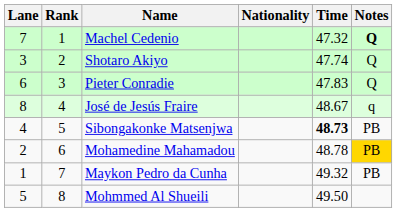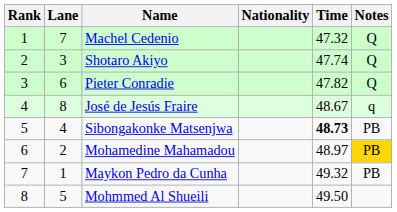 <table class="wikitable sortable" style="text-align:center">
 <tr>
+<th>Rank</th>
 <th>Lane</th>
-<th>Rank</th>
 <th>Name</th>
 <th>Nationality</th>
 <th>Time</th>
 <th>Notes</th>
 </tr>
 <tr bgcolor=ccffcc>
+<td align=center>1</td>
 <td align=center>7</td>
-<td align=center>1</td>
 <td align=left><a href='#'>Machel Cedenio</a></td>
 <td align=left></td>
 <td>47.32</td>
-<td><strong>Q</strong></td>
+<td>Q</td>
 </tr>
 <tr bgcolor=ccffcc>
+<td align=center>2</td>
 <td align=center>3</td>
-<td align=center>2</td>
 <td align=left><a href='#'>Shotaro Akiyo</a></td>
 <td align=left></td>
 <td>47.74</td>
 <td>Q</td>
 </tr>
 <tr bgcolor=ccffcc>
+<td align=center>3</td>
 <td align=center>6</td>
-<td align=center>3</td>
 <td align=left><a href='#'>Pieter Conradie</a></td>
 <td align=left></td>
-<td>47.83</td>
+<td>47.82</td>
 <td>Q</td>
 </tr>
 <tr bgcolor=ddffdd>
+<td align=center>4</td>
 <td align=center>8</td>
-<td align=center>4</td>
 <td align=left><a href='#'>José de Jesús Fraire</a></td>
 <td align=left></td>
 <td>48.67</td>
 <td>q</td>
 </tr>
 <tr>
+<td align=center>5</td>
 <td align=center>4</td>
-<td align=center>5</td>
 <td align=left><a href='#'>Sibongakonke Matsenjwa</a></td>
 <td align=left></td>
 <td><strong>48.73</strong></td>
 <td>PB</td>
 </tr>
 <tr>
+<td align=center>6</td>
 <td align=center>2</td>
-<td align=center>6</td>
 <td align=left><a href='#'>Mohamedine Mahamadou</a></td>
 <td align=left></td>
-<td>48.78</td>
+<td>48.97</td>
 <td style="background: gold;">PB</td>
 </tr>
 <tr>
+<td align=center>7</td>
 <td align=center>1</td>
-<td align=center>7</td>
 <td align=left><a href='#'>Maykon Pedro da Cunha</a></td>
 <td align=left></td>
 <td>49.32</td>
 <td>PB</td>
 </tr>
 <tr>
+<td align=center>8</td>
 <td align=center>5</td>
-<td align=center>8</td>
 <td align=left><a href='#'>Mohmmed Al Shueili</a></td>
 <td align=left></td>
 <td>49.50</td>
 <td></td>
 </tr>
 </table>
